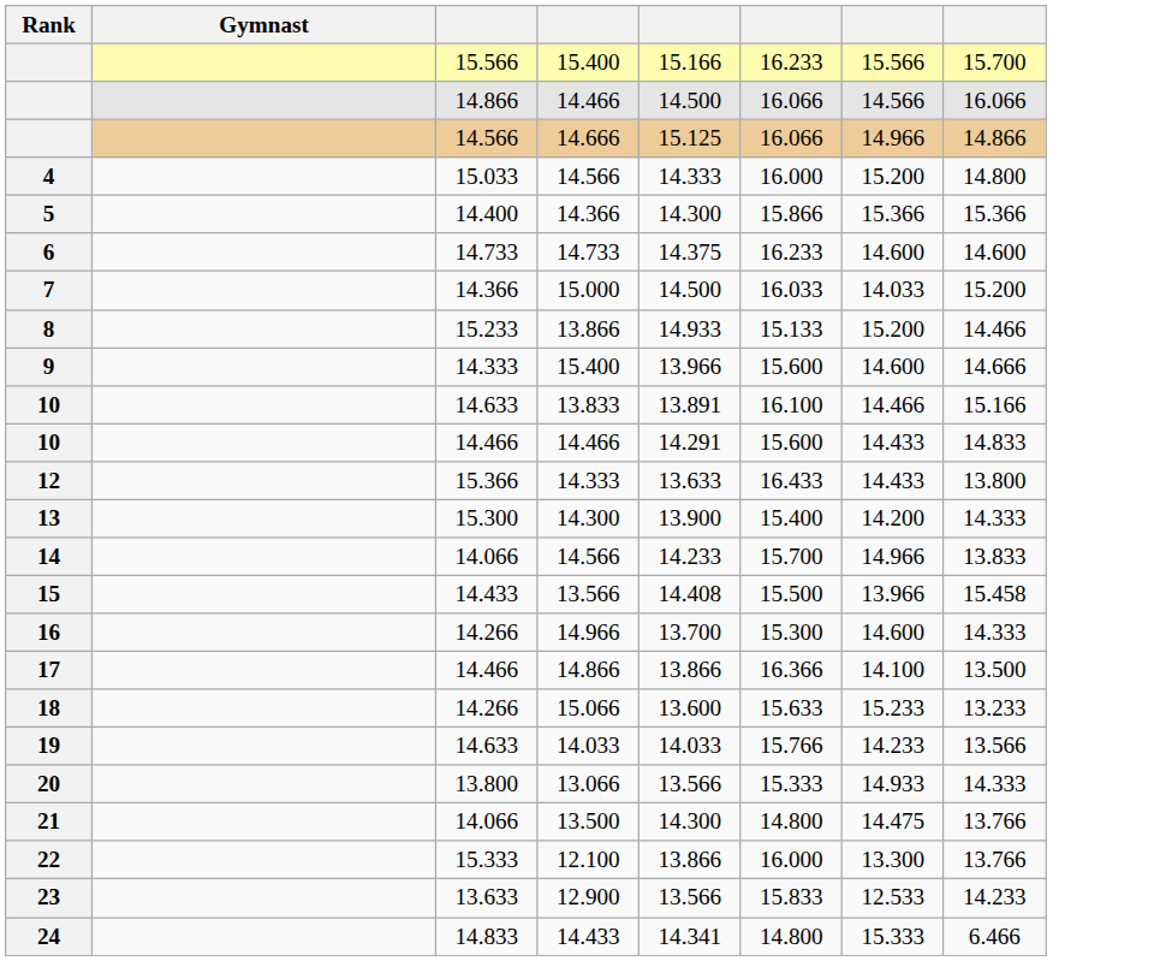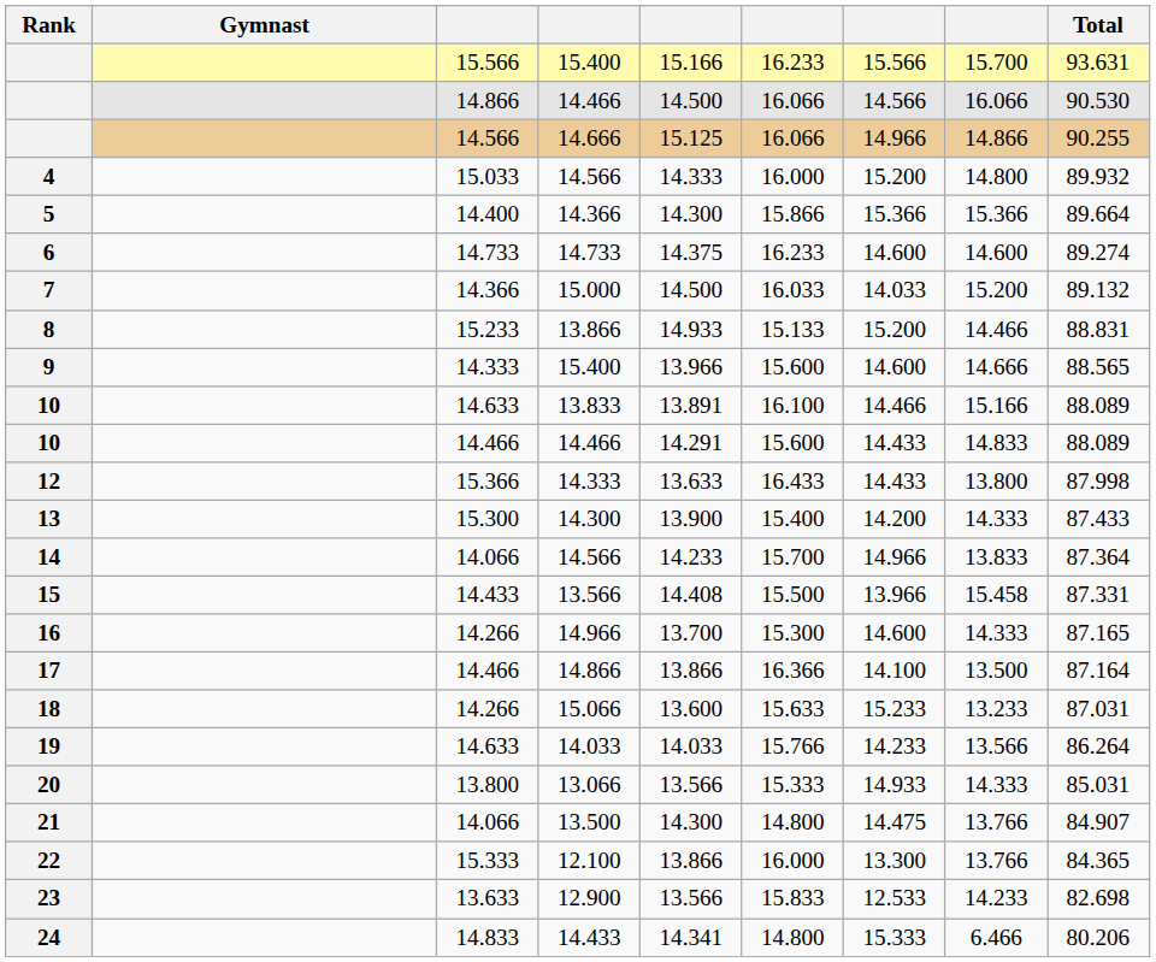 <table class="wikitable sortable" style="text-align:center; font-size:95%">
 <tr>
 <th scope="col" style="width:50px;">Rank</th>
 <th scope="col" style="width:220px;">Gymnast</th>
 <th scope="col" style="width:60px;"></th>
 <th scope="col" style="width:60px;"></th>
 <th scope="col" style="width:60px;"></th>
 <th scope="col" style="width:60px;"></th>
 <th scope="col" style="width:60px;"></th>
 <th scope="col" style="width:60px;"></th>
+<th scope="col" style="width:60px;">Total</th>
 </tr>
 <tr style="background:#fffcaf;">
 <th scope=row style="text-align:center"></th>
 <td align=left></td>
 <td>15.566</td>
 <td>15.400</td>
 <td>15.166</td>
 <td>16.233</td>
 <td>15.566</td>
 <td>15.700</td>
+<td>93.631</td>
 </tr>
 <tr style="background:#e5e5e5;">
 <th scope=row style="text-align:center"></th>
 <td align=left></td>
 <td>14.866</td>
 <td>14.466</td>
 <td>14.500</td>
 <td>16.066</td>
 <td>14.566</td>
 <td>16.066</td>
+<td>90.530</td>
 </tr>
 <tr style="background:#ec9;">
 <th scope=row style="text-align:center"></th>
 <td align=left></td>
 <td>14.566</td>
 <td>14.666</td>
 <td>15.125</td>
 <td>16.066</td>
 <td>14.966</td>
 <td>14.866</td>
+<td>90.255</td>
 </tr>
 <tr>
 <th scope=row style="text-align:center">4</th>
 <td align=left></td>
 <td>15.033</td>
 <td>14.566</td>
 <td>14.333</td>
 <td>16.000</td>
 <td>15.200</td>
 <td>14.800</td>
+<td>89.932</td>
 </tr>
 <tr>
 <th scope=row style="text-align:center">5</th>
 <td align=left></td>
 <td>14.400</td>
 <td>14.366</td>
 <td>14.300</td>
 <td>15.866</td>
 <td>15.366</td>
 <td>15.366</td>
+<td>89.664</td>
 </tr>
 <tr>
 <th scope=row style="text-align:center">6</th>
 <td align=left></td>
 <td>14.733</td>
 <td>14.733</td>
 <td>14.375</td>
 <td>16.233</td>
 <td>14.600</td>
 <td>14.600</td>
+<td>89.274</td>
 </tr>
 <tr>
 <th scope=row style="text-align:center">7</th>
 <td align=left></td>
 <td>14.366</td>
 <td>15.000</td>
 <td>14.500</td>
 <td>16.033</td>
 <td>14.033</td>
 <td>15.200</td>
+<td>89.132</td>
 </tr>
 <tr>
 <th scope=row style="text-align:center">8</th>
 <td align=left></td>
 <td>15.233</td>
 <td>13.866</td>
 <td>14.933</td>
 <td>15.133</td>
 <td>15.200</td>
 <td>14.466</td>
+<td>88.831</td>
 </tr>
 <tr>
 <th scope=row style="text-align:center">9</th>
 <td align=left></td>
 <td>14.333</td>
 <td>15.400</td>
 <td>13.966</td>
 <td>15.600</td>
 <td>14.600</td>
 <td>14.666</td>
+<td>88.565</td>
 </tr>
 <tr>
 <th scope=row style="text-align:center">10</th>
 <td align=left></td>
 <td>14.633</td>
 <td>13.833</td>
 <td>13.891</td>
 <td>16.100</td>
 <td>14.466</td>
 <td>15.166</td>
+<td>88.089</td>
 </tr>
 <tr>
 <th scope=row style="text-align:center">10</th>
 <td align=left></td>
 <td>14.466</td>
 <td>14.466</td>
 <td>14.291</td>
 <td>15.600</td>
 <td>14.433</td>
 <td>14.833</td>
+<td>88.089</td>
 </tr>
 <tr>
 <th scope=row style="text-align:center">12</th>
 <td align=left></td>
 <td>15.366</td>
 <td>14.333</td>
 <td>13.633</td>
 <td>16.433</td>
 <td>14.433</td>
 <td>13.800</td>
+<td>87.998</td>
 </tr>
 <tr>
 <th scope=row style="text-align:center">13</th>
 <td align=left></td>
 <td>15.300</td>
 <td>14.300</td>
 <td>13.900</td>
 <td>15.400</td>
 <td>14.200</td>
 <td>14.333</td>
+<td>87.433</td>
 </tr>
 <tr>
 <th scope=row style="text-align:center">14</th>
 <td align=left></td>
 <td>14.066</td>
 <td>14.566</td>
 <td>14.233</td>
 <td>15.700</td>
 <td>14.966</td>
 <td>13.833</td>
+<td>87.364</td>
 </tr>
 <tr>
 <th scope=row style="text-align:center">15</th>
 <td align=left></td>
 <td>14.433</td>
 <td>13.566</td>
 <td>14.408</td>
 <td>15.500</td>
 <td>13.966</td>
 <td>15.458</td>
+<td>87.331</td>
 </tr>
 <tr>
 <th scope=row style="text-align:center">16</th>
 <td align=left></td>
 <td>14.266</td>
 <td>14.966</td>
 <td>13.700</td>
 <td>15.300</td>
 <td>14.600</td>
 <td>14.333</td>
+<td>87.165</td>
 </tr>
 <tr>
 <th scope=row style="text-align:center">17</th>
 <td align=left></td>
 <td>14.466</td>
 <td>14.866</td>
 <td>13.866</td>
 <td>16.366</td>
 <td>14.100</td>
 <td>13.500</td>
+<td>87.164</td>
 </tr>
 <tr>
 <th scope=row style="text-align:center">18</th>
 <td align=left></td>
 <td>14.266</td>
 <td>15.066</td>
 <td>13.600</td>
 <td>15.633</td>
 <td>15.233</td>
 <td>13.233</td>
+<td>87.031</td>
 </tr>
 <tr>
 <th scope=row style="text-align:center">19</th>
 <td align=left></td>
 <td>14.633</td>
 <td>14.033</td>
 <td>14.033</td>
 <td>15.766</td>
 <td>14.233</td>
 <td>13.566</td>
+<td>86.264</td>
 </tr>
 <tr>
 <th scope=row style="text-align:center">20</th>
 <td align=left></td>
 <td>13.800</td>
 <td>13.066</td>
 <td>13.566</td>
 <td>15.333</td>
 <td>14.933</td>
 <td>14.333</td>
+<td>85.031</td>
 </tr>
 <tr>
 <th scope=row style="text-align:center">21</th>
 <td align=left></td>
 <td>14.066</td>
 <td>13.500</td>
 <td>14.300</td>
 <td>14.800</td>
 <td>14.475</td>
 <td>13.766</td>
+<td>84.907</td>
 </tr>
 <tr>
 <th scope=row style="text-align:center">22</th>
 <td align=left></td>
 <td>15.333</td>
 <td>12.100</td>
 <td>13.866</td>
 <td>16.000</td>
 <td>13.300</td>
 <td>13.766</td>
+<td>84.365</td>
 </tr>
 <tr>
 <th scope=row style="text-align:center">23</th>
 <td align=left></td>
 <td>13.633</td>
 <td>12.900</td>
 <td>13.566</td>
 <td>15.833</td>
 <td>12.533</td>
 <td>14.233</td>
+<td>82.698</td>
 </tr>
 <tr>
 <th scope=row style="text-align:center">24</th>
 <td align=left></td>
 <td>14.833</td>
 <td>14.433</td>
 <td>14.341</td>
 <td>14.800</td>
 <td>15.333</td>
 <td>6.466</td>
+<td>80.206</td>
 </tr>
 </table>
